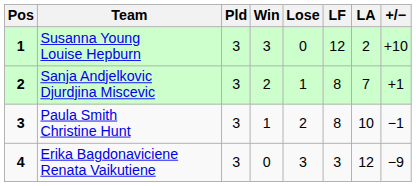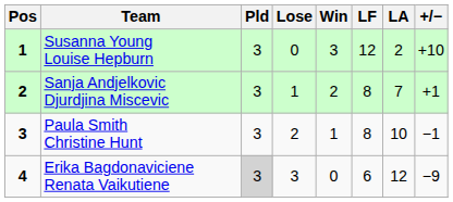 <table class="wikitable" style="font-size: 100%">
 <tr>
 <th width=20>Pos</th>
 <th width=200>Team</th>
 <th width=25>Pld</th>
+<th width=25>Lose</th>
 <th width=25>Win</th>
-<th width=25>Lose</th>
 <th width=25>LF</th>
 <th width=25>LA</th>
 <th width=25>+/−</th>
 </tr>
 <tr align=center style="background: #ccffcc;">
 <td><strong>1</strong></td>
 <td align="left"> <a href='#'>Susanna Young</a><br> <a href='#'>Louise Hepburn</a></td>
 <td>3</td>
+<td>0</td>
 <td>3</td>
-<td>0</td>
 <td>12</td>
 <td>2</td>
 <td>+10</td>
 </tr>
 <tr align=center style="background: #ccffcc;">
 <td><strong>2</strong></td>
 <td align="left"> <a href='#'>Sanja Andjelkovic</a><br> <a href='#'>Djurdjina Miscevic</a></td>
 <td>3</td>
+<td>1</td>
 <td>2</td>
-<td>1</td>
 <td>8</td>
 <td>7</td>
 <td>+1</td>
 </tr>
 <tr align=center>
 <td><strong>3</strong></td>
 <td align="left"> <a href='#'>Paula Smith</a><br> <a href='#'>Christine Hunt</a></td>
 <td>3</td>
+<td>2</td>
 <td>1</td>
-<td>2</td>
 <td>8</td>
 <td>10</td>
 <td>−1</td>
 </tr>
 <tr align=center>
 <td><strong>4</strong></td>
 <td align="left"> <a href='#'>Erika Bagdonaviciene</a><br> <a href='#'>Renata Vaikutiene</a></td>
+<td style="background: lightgrey;">3</td>
 <td>3</td>
 <td>0</td>
-<td>3</td>
-<td>3</td>
+<td>6</td>
 <td>12</td>
 <td>−9</td>
 </tr>
 </table>
